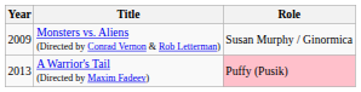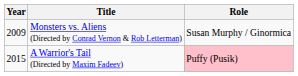 <table class="wikitable">
 <tr>
 <th align="center" valign="top">Year</th>
 <th align="left" valign="top">Title</th>
 <th align="left" valign="top">Role</th>
 </tr>
 <tr>
 <td>2009</td>
 <td><a href='#'>Monsters vs. Aliens</a><br><small>(Directed by <a href='#'>Conrad Vernon</a> & <a href='#'>Rob Letterman</a>)</small></td>
 <td>Susan Murphy / Ginormica</td>
 </tr>
 <tr>
-<td>2013</td>
+<td>2015</td>
 <td><a href='#'>A Warrior's Tail</a><br><small>(Directed by <a href='#'>Maxim Fadeev</a>)</small></td>
 <td style="background: pink;">Puffy (Pusik)</td>
 </tr>
 </table>
